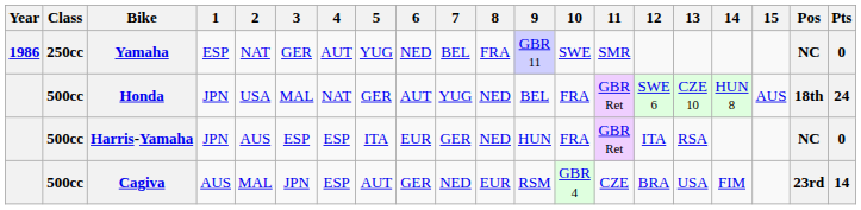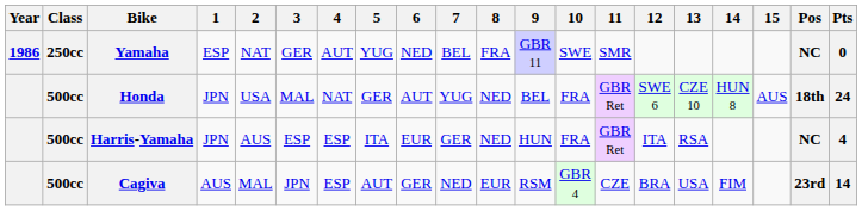 <table class="wikitable" style="text-align:center; font-size:95%">
 <tr>
 <th>Year</th>
 <th>Class</th>
 <th>Bike</th>
 <th>1</th>
 <th>2</th>
 <th>3</th>
 <th>4</th>
 <th>5</th>
 <th>6</th>
 <th>7</th>
 <th>8</th>
 <th>9</th>
 <th>10</th>
 <th>11</th>
 <th>12</th>
 <th>13</th>
 <th>14</th>
 <th>15</th>
 <th>Pos</th>
 <th>Pts</th>
 </tr>
 <tr>
 <th><a href='#'>1986</a></th>
 <th>250cc</th>
 <th><a href='#'>Yamaha</a></th>
 <td><a href='#'>ESP</a></td>
 <td><a href='#'>NAT</a></td>
 <td><a href='#'>GER</a></td>
 <td><a href='#'>AUT</a></td>
 <td><a href='#'>YUG</a></td>
 <td><a href='#'>NED</a></td>
 <td><a href='#'>BEL</a></td>
 <td><a href='#'>FRA</a></td>
 <td style="background:#CFCFFF;"><a href='#'>GBR</a><br><small>11</small></td>
 <td><a href='#'>SWE</a></td>
 <td><a href='#'>SMR</a></td>
 <td></td>
 <td></td>
 <td></td>
 <td></td>
 <th>NC</th>
 <th>0</th>
 </tr>
 <tr>
 <th></th>
 <th>500cc</th>
 <th><a href='#'>Honda</a></th>
 <td><a href='#'>JPN</a></td>
 <td><a href='#'>USA</a></td>
 <td><a href='#'>MAL</a></td>
 <td><a href='#'>NAT</a></td>
 <td><a href='#'>GER</a></td>
 <td><a href='#'>AUT</a></td>
 <td><a href='#'>YUG</a></td>
 <td><a href='#'>NED</a></td>
 <td><a href='#'>BEL</a></td>
 <td><a href='#'>FRA</a></td>
 <td style="background:#EFCFFF;"><a href='#'>GBR</a><br><small>Ret</small></td>
 <td style="background:#DFFFDF;"><a href='#'>SWE</a><br><small>6</small></td>
 <td style="background:#DFFFDF;"><a href='#'>CZE</a><br><small>10</small></td>
 <td style="background:#DFFFDF;"><a href='#'>HUN</a><br><small>8</small></td>
 <td><a href='#'>AUS</a></td>
 <th>18th</th>
 <th>24</th>
 </tr>
 <tr>
 <th></th>
 <th>500cc</th>
 <th><a href='#'>Harris</a>-<a href='#'>Yamaha</a></th>
 <td><a href='#'>JPN</a></td>
 <td><a href='#'>AUS</a></td>
 <td><a href='#'>ESP</a></td>
 <td><a href='#'>ESP</a></td>
 <td><a href='#'>ITA</a></td>
 <td><a href='#'>EUR</a></td>
 <td><a href='#'>GER</a></td>
 <td><a href='#'>NED</a></td>
 <td><a href='#'>HUN</a></td>
 <td><a href='#'>FRA</a></td>
 <td style="background:#EFCFFF;"><a href='#'>GBR</a><br><small>Ret</small></td>
 <td><a href='#'>ITA</a></td>
 <td><a href='#'>RSA</a></td>
 <td></td>
 <td></td>
 <th>NC</th>
-<th>0</th>
+<th>4</th>
 </tr>
 <tr>
 <th></th>
 <th>500cc</th>
 <th><a href='#'>Cagiva</a></th>
 <td><a href='#'>AUS</a></td>
 <td><a href='#'>MAL</a></td>
 <td><a href='#'>JPN</a></td>
 <td><a href='#'>ESP</a></td>
 <td><a href='#'>AUT</a></td>
 <td><a href='#'>GER</a></td>
 <td><a href='#'>NED</a></td>
 <td><a href='#'>EUR</a></td>
 <td><a href='#'>RSM</a></td>
 <td style="background:#DFFFDF;"><a href='#'>GBR</a><br><small>4</small></td>
 <td><a href='#'>CZE</a></td>
 <td><a href='#'>BRA</a></td>
 <td><a href='#'>USA</a></td>
 <td><a href='#'>FIM</a></td>
 <td></td>
 <th>23rd</th>
 <th>14</th>
 </tr>
 </table>
